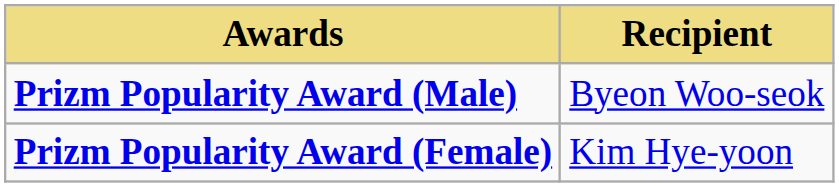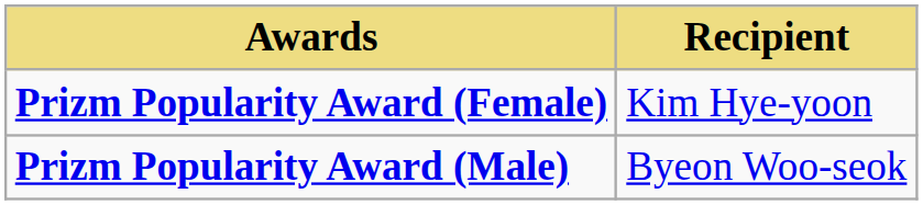 <table class="wikitable" align="center">
 <tr>
 <th style="background:#EEDD82; text-align:center">Awards</th>
 <th style="background:#EEDD82; text-align:center">Recipient</th>
 </tr>
 <tr>
+<td><strong><a href='#'>Prizm Popularity Award (Female)</a></strong></td>
+<td><a href='#'>Kim Hye-yoon</a></td>
+</tr>
+<tr>
 <td><strong><a href='#'>Prizm Popularity Award (Male)</a></strong></td>
 <td><a href='#'>Byeon Woo-seok</a></td>
 </tr>
-<tr>
-<td><strong><a href='#'>Prizm Popularity Award (Female)</a></strong></td>
-<td><a href='#'>Kim Hye-yoon</a></td>
-</tr>
 </table>
